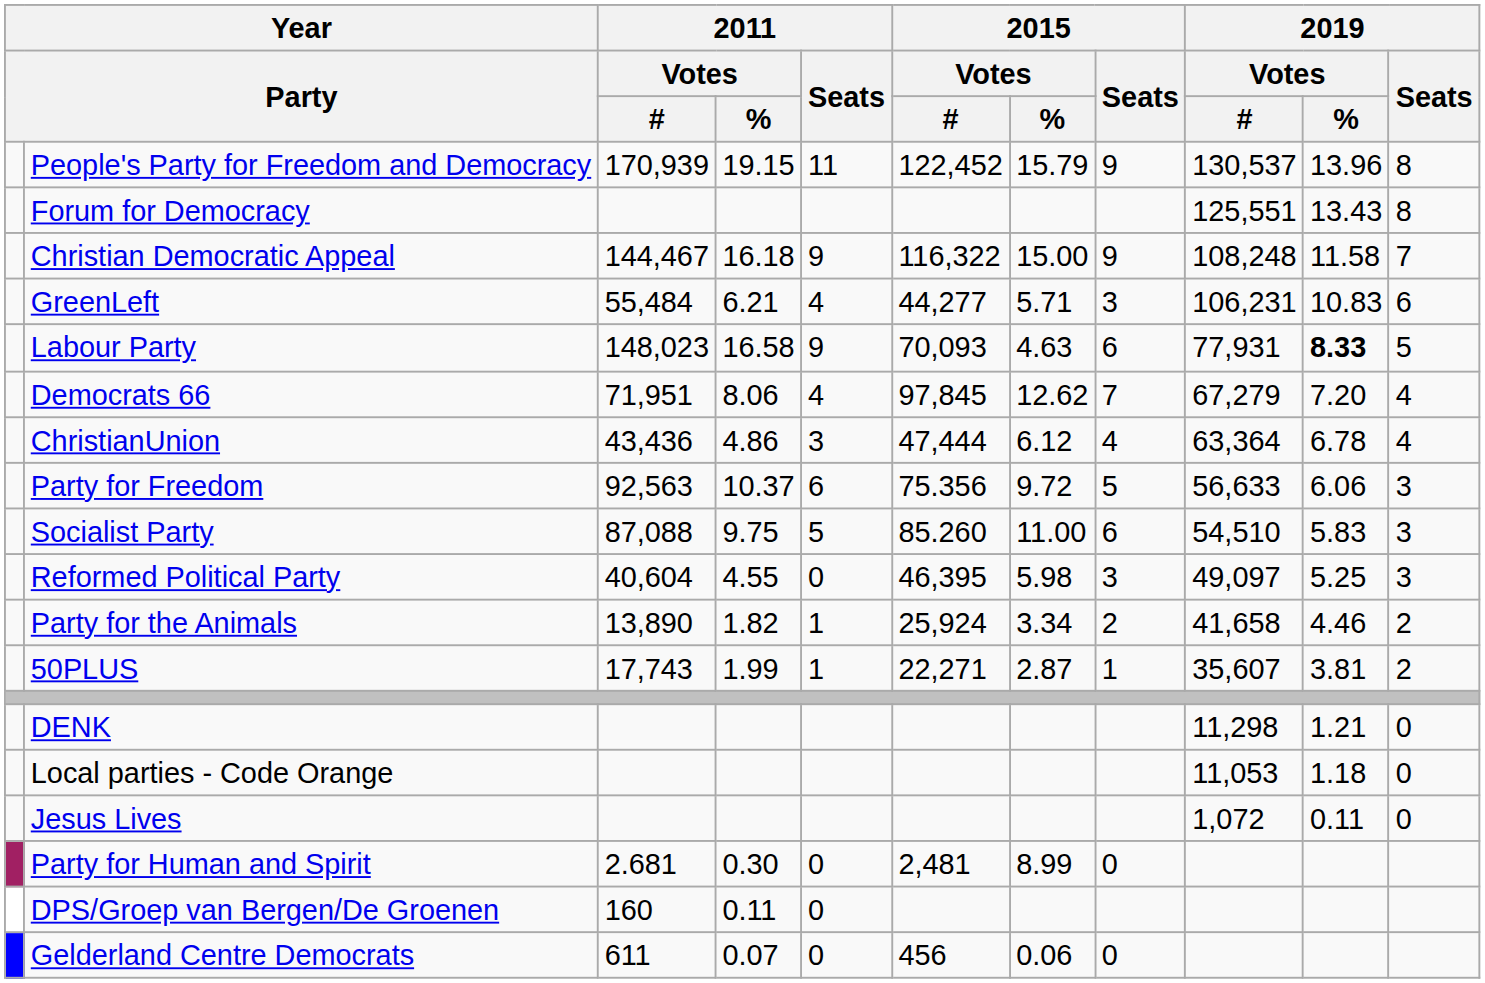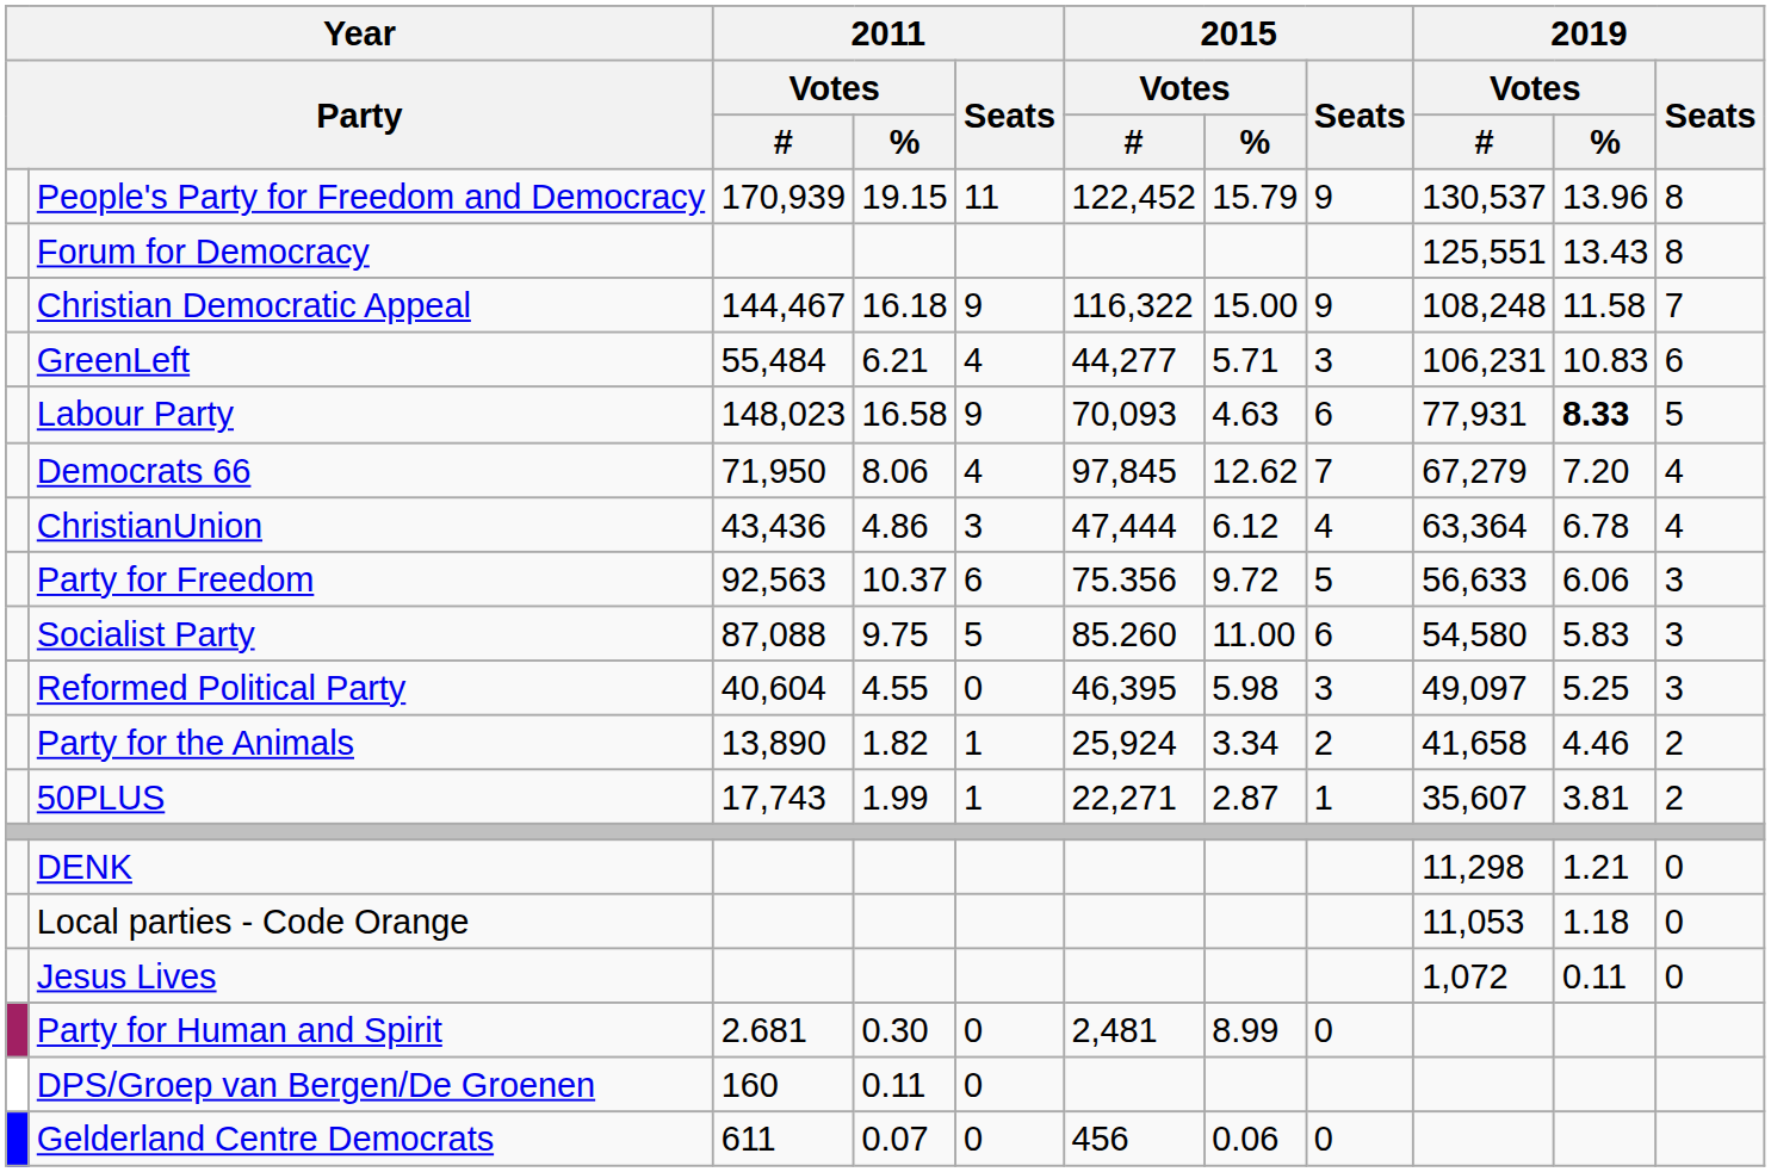 <table class="wikitable" style="font-size: 95%;">
 <tr>
 <th colspan="2">Year</th>
 <th colspan="3">2011</th>
 <th colspan="3">2015</th>
 <th colspan="3">2019</th>
 </tr>
 <tr>
 <th colspan="2" rowspan="2">Party</th>
 <th colspan="2">Votes</th>
 <th rowspan="2">Seats</th>
 <th colspan="2">Votes</th>
 <th rowspan="2">Seats</th>
 <th colspan="2">Votes</th>
 <th rowspan="2">Seats</th>
 </tr>
 <tr>
 <th>#</th>
 <th>%</th>
 <th>#</th>
 <th>%</th>
 <th>#</th>
 <th>%</th>
 </tr>
 <tr>
 <td></td>
 <td align="left"><a href='#'>People's Party for Freedom and Democracy</a></td>
 <td>170,939</td>
 <td>19.15</td>
 <td>11</td>
 <td>122,452</td>
 <td>15.79</td>
 <td>9</td>
 <td>130,537</td>
 <td>13.96</td>
 <td>8</td>
 </tr>
 <tr>
 <td></td>
 <td align="left"><a href='#'>Forum for Democracy</a></td>
 <td></td>
 <td></td>
 <td></td>
 <td></td>
 <td></td>
 <td></td>
 <td>125,551</td>
 <td>13.43</td>
 <td>8</td>
 </tr>
 <tr>
 <td></td>
 <td align="left"><a href='#'>Christian Democratic Appeal</a></td>
 <td>144,467</td>
 <td>16.18</td>
 <td>9</td>
 <td>116,322</td>
 <td>15.00</td>
 <td>9</td>
 <td>108,248</td>
 <td>11.58</td>
 <td>7</td>
 </tr>
 <tr>
 <td></td>
 <td align="left"><a href='#'>GreenLeft</a></td>
 <td>55,484</td>
 <td>6.21</td>
 <td>4</td>
 <td>44,277</td>
 <td>5.71</td>
 <td>3</td>
 <td>106,231</td>
 <td>10.83</td>
 <td>6</td>
 </tr>
 <tr>
 <td></td>
 <td align="left"><a href='#'>Labour Party</a></td>
 <td>148,023</td>
 <td>16.58</td>
 <td>9</td>
 <td>70,093</td>
 <td>4.63</td>
 <td>6</td>
 <td>77,931</td>
 <td><strong>8.33</strong></td>
 <td>5</td>
 </tr>
 <tr>
 <td></td>
 <td align="left"><a href='#'>Democrats 66</a></td>
-<td>71,951</td>
+<td>71,950</td>
 <td>8.06</td>
 <td>4</td>
 <td>97,845</td>
 <td>12.62</td>
 <td>7</td>
 <td>67,279</td>
 <td>7.20</td>
 <td>4</td>
 </tr>
 <tr>
 <td></td>
 <td align="left"><a href='#'>ChristianUnion</a></td>
 <td>43,436</td>
 <td>4.86</td>
 <td>3</td>
 <td>47,444</td>
 <td>6.12</td>
 <td>4</td>
 <td>63,364</td>
 <td>6.78</td>
 <td>4</td>
 </tr>
 <tr>
 <td></td>
 <td align="left"><a href='#'>Party for Freedom</a></td>
 <td>92,563</td>
 <td>10.37</td>
 <td>6</td>
 <td>75.356</td>
 <td>9.72</td>
 <td>5</td>
 <td>56,633</td>
 <td>6.06</td>
 <td>3</td>
 </tr>
 <tr>
 <td></td>
 <td align="left"><a href='#'>Socialist Party</a></td>
 <td>87,088</td>
 <td>9.75</td>
 <td>5</td>
 <td>85.260</td>
 <td>11.00</td>
 <td>6</td>
-<td>54,510</td>
+<td>54,580</td>
 <td>5.83</td>
 <td>3</td>
 </tr>
 <tr>
 <td></td>
 <td align="left"><a href='#'>Reformed Political Party</a></td>
 <td>40,604</td>
 <td>4.55</td>
 <td>0</td>
 <td>46,395</td>
 <td>5.98</td>
 <td>3</td>
 <td>49,097</td>
 <td>5.25</td>
 <td>3</td>
 </tr>
 <tr>
 <td></td>
 <td align="left"><a href='#'>Party for the Animals</a></td>
 <td>13,890</td>
 <td>1.82</td>
 <td>1</td>
 <td>25,924</td>
 <td>3.34</td>
 <td>2</td>
 <td>41,658</td>
 <td>4.46</td>
 <td>2</td>
 </tr>
 <tr>
 <td></td>
 <td align="left"><a href='#'>50PLUS</a></td>
 <td>17,743</td>
 <td>1.99</td>
 <td>1</td>
 <td>22,271</td>
 <td>2.87</td>
 <td>1</td>
 <td>35,607</td>
 <td>3.81</td>
 <td>2</td>
 </tr>
 <tr>
 <td colspan="11" style="background: #C0C0C0"></td>
 </tr>
 <tr>
 <td></td>
 <td align="left"><a href='#'>DENK</a></td>
 <td></td>
 <td></td>
 <td></td>
 <td></td>
 <td></td>
 <td></td>
 <td>11,298</td>
 <td>1.21</td>
 <td>0</td>
 </tr>
 <tr>
 <td></td>
 <td align="left">Local parties - Code Orange</td>
 <td></td>
 <td></td>
 <td></td>
 <td></td>
 <td></td>
 <td></td>
 <td>11,053</td>
 <td>1.18</td>
 <td>0</td>
 </tr>
 <tr>
 <td></td>
 <td align="left"><a href='#'>Jesus Lives</a></td>
 <td></td>
 <td></td>
 <td></td>
 <td></td>
 <td></td>
 <td></td>
 <td>1,072</td>
 <td>0.11</td>
 <td>0</td>
 </tr>
 <tr>
 <td bgcolor="A12063" width="3"></td>
 <td align="left"><a href='#'>Party for Human and Spirit</a></td>
 <td>2.681</td>
 <td>0.30</td>
 <td>0</td>
 <td>2,481</td>
 <td>8.99</td>
 <td>0</td>
 <td></td>
 <td></td>
 <td></td>
 </tr>
 <tr>
 <td bgcolor="white" width="3"></td>
 <td align="left"><a href='#'>DPS/Groep van Bergen/De Groenen</a></td>
 <td>160</td>
 <td>0.11</td>
 <td>0</td>
 <td></td>
 <td></td>
 <td></td>
 <td></td>
 <td></td>
 <td></td>
 </tr>
 <tr>
 <td bgcolor="blue" width="3"></td>
 <td align="left"><a href='#'>Gelderland Centre Democrats</a></td>
 <td>611</td>
 <td>0.07</td>
 <td>0</td>
 <td>456</td>
 <td>0.06</td>
 <td>0</td>
 <td></td>
 <td></td>
 <td></td>
 </tr>
 </table>
